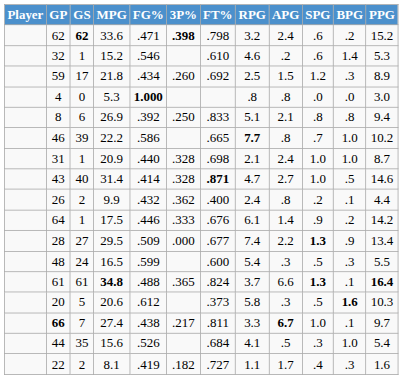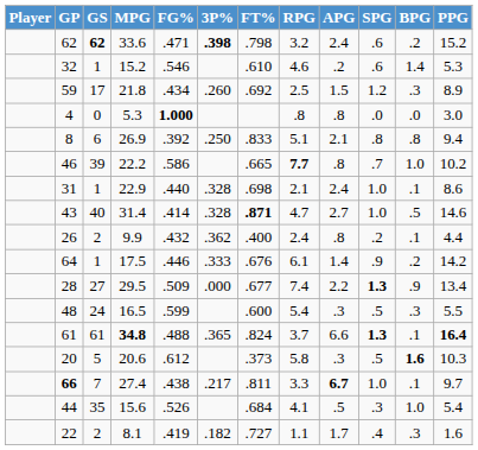 <table class="wikitable sortable" style="text-align:right;">
 <tr>
 <th style="background:#4b90cc; color:#FFFFFF">Player</th>
 <th style="background:#4b90cc; color:#FFFFFF">GP</th>
 <th style="background:#4b90cc; color:#FFFFFF">GS</th>
 <th style="background:#4b90cc; color:#FFFFFF">MPG</th>
 <th style="background:#4b90cc; color:#FFFFFF">FG%</th>
 <th style="background:#4b90cc; color:#FFFFFF">3P%</th>
 <th style="background:#4b90cc; color:#FFFFFF">FT%</th>
 <th style="background:#4b90cc; color:#FFFFFF">RPG</th>
 <th style="background:#4b90cc; color:#FFFFFF">APG</th>
 <th style="background:#4b90cc; color:#FFFFFF">SPG</th>
 <th style="background:#4b90cc; color:#FFFFFF">BPG</th>
 <th style="background:#4b90cc; color:#FFFFFF">PPG</th>
 </tr>
 <tr align="center" bgcolor="">
 <td></td>
 <td>62</td>
 <td style=><strong>62</strong></td>
 <td>33.6</td>
 <td>.471</td>
 <td style=><strong>.398</strong></td>
 <td>.798</td>
 <td>3.2</td>
 <td>2.4</td>
 <td>.6</td>
 <td>.2</td>
 <td>15.2</td>
 </tr>
 <tr align="center" bgcolor="">
 <td></td>
 <td>32</td>
 <td>1</td>
 <td>15.2</td>
 <td>.546</td>
 <td></td>
 <td>.610</td>
 <td>4.6</td>
 <td>.2</td>
 <td>.6</td>
 <td>1.4</td>
 <td>5.3</td>
 </tr>
 <tr align="center" bgcolor="">
 <td></td>
 <td>59</td>
 <td>17</td>
 <td>21.8</td>
 <td>.434</td>
 <td>.260</td>
 <td>.692</td>
 <td>2.5</td>
 <td>1.5</td>
 <td>1.2</td>
 <td>.3</td>
 <td>8.9</td>
 </tr>
 <tr align="center" bgcolor="">
 <td> </td>
 <td>4</td>
 <td>0</td>
 <td>5.3</td>
 <td style=><strong>1.000</strong></td>
 <td></td>
 <td></td>
 <td>.8</td>
 <td>.8</td>
 <td>.0</td>
 <td>.0</td>
 <td>3.0</td>
 </tr>
 <tr align="center" bgcolor="">
 <td></td>
 <td>8</td>
 <td>6</td>
 <td>26.9</td>
 <td>.392</td>
 <td>.250</td>
 <td>.833</td>
 <td>5.1</td>
 <td>2.1</td>
 <td>.8</td>
 <td>.8</td>
 <td>9.4</td>
 </tr>
 <tr align="center" bgcolor="">
 <td></td>
 <td>46</td>
 <td>39</td>
 <td>22.2</td>
 <td>.586</td>
 <td></td>
 <td>.665</td>
 <td style=><strong>7.7</strong></td>
 <td>.8</td>
 <td>.7</td>
 <td>1.0</td>
 <td>10.2</td>
 </tr>
 <tr align="center" bgcolor="">
 <td></td>
 <td>31</td>
 <td>1</td>
-<td>20.9</td>
+<td>22.9</td>
 <td>.440</td>
 <td>.328</td>
 <td>.698</td>
 <td>2.1</td>
 <td>2.4</td>
 <td>1.0</td>
-<td>1.0</td>
-<td>8.7</td>
+<td>.1</td>
+<td>8.6</td>
 </tr>
 <tr align="center" bgcolor="">
 <td></td>
 <td>43</td>
 <td>40</td>
 <td>31.4</td>
 <td>.414</td>
 <td>.328</td>
 <td style=><strong>.871</strong></td>
 <td>4.7</td>
 <td>2.7</td>
 <td>1.0</td>
 <td>.5</td>
 <td>14.6</td>
 </tr>
 <tr align="center" bgcolor="">
 <td></td>
 <td>26</td>
 <td>2</td>
 <td>9.9</td>
 <td>.432</td>
 <td>.362</td>
 <td>.400</td>
 <td>2.4</td>
 <td>.8</td>
 <td>.2</td>
 <td>.1</td>
 <td>4.4</td>
 </tr>
 <tr align="center" bgcolor="">
 <td></td>
 <td>64</td>
 <td>1</td>
 <td>17.5</td>
 <td>.446</td>
 <td>.333</td>
 <td>.676</td>
 <td>6.1</td>
 <td>1.4</td>
 <td>.9</td>
 <td>.2</td>
 <td>14.2</td>
 </tr>
 <tr align="center" bgcolor="">
 <td> </td>
 <td>28</td>
 <td>27</td>
 <td>29.5</td>
 <td>.509</td>
 <td>.000</td>
 <td>.677</td>
 <td>7.4</td>
 <td>2.2</td>
 <td style=><strong>1.3</strong></td>
 <td>.9</td>
 <td>13.4</td>
 </tr>
 <tr align="center" bgcolor="">
 <td></td>
 <td>48</td>
 <td>24</td>
 <td>16.5</td>
 <td>.599</td>
 <td></td>
 <td>.600</td>
 <td>5.4</td>
 <td>.3</td>
 <td>.5</td>
 <td>.3</td>
 <td>5.5</td>
 </tr>
 <tr align="center" bgcolor="">
 <td></td>
 <td>61</td>
 <td>61</td>
 <td style=><strong>34.8</strong></td>
 <td>.488</td>
 <td>.365</td>
 <td>.824</td>
 <td>3.7</td>
 <td>6.6</td>
 <td style=><strong>1.3</strong></td>
 <td>.1</td>
 <td style=><strong>16.4</strong></td>
 </tr>
 <tr align="center" bgcolor="">
 <td> </td>
 <td>20</td>
 <td>5</td>
 <td>20.6</td>
 <td>.612</td>
 <td></td>
 <td>.373</td>
 <td>5.8</td>
 <td>.3</td>
 <td>.5</td>
 <td style=><strong>1.6</strong></td>
 <td>10.3</td>
 </tr>
 <tr align="center" bgcolor="">
 <td></td>
 <td style=><strong>66</strong></td>
 <td>7</td>
 <td>27.4</td>
 <td>.438</td>
 <td>.217</td>
 <td>.811</td>
 <td>3.3</td>
 <td style=><strong>6.7</strong></td>
 <td>1.0</td>
 <td>.1</td>
 <td>9.7</td>
 </tr>
 <tr align="center" bgcolor="">
 <td></td>
 <td>44</td>
 <td>35</td>
 <td>15.6</td>
 <td>.526</td>
 <td></td>
 <td>.684</td>
 <td>4.1</td>
 <td>.5</td>
 <td>.3</td>
 <td>1.0</td>
 <td>5.4</td>
 </tr>
 <tr align="center" bgcolor="">
 <td></td>
 <td>22</td>
 <td>2</td>
 <td>8.1</td>
 <td>.419</td>
 <td>.182</td>
 <td>.727</td>
 <td>1.1</td>
 <td>1.7</td>
 <td>.4</td>
 <td>.3</td>
 <td>1.6</td>
 </tr>
 </table>
